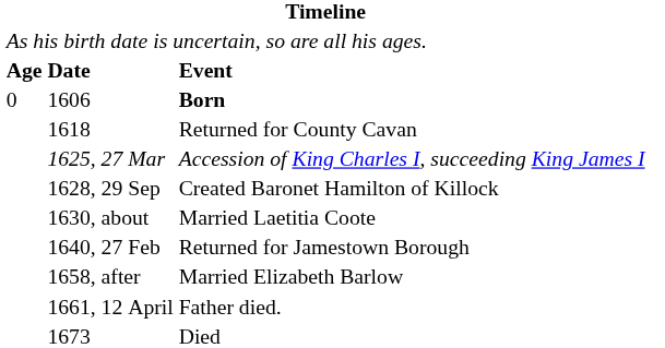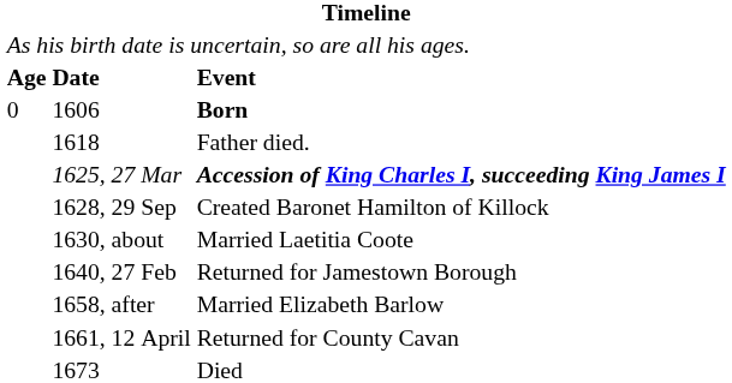 <table>
 <tr>
 <th colspan=3>Timeline</th>
 </tr>
 <tr>
 <td colspan=3><em>As his birth date is uncertain, so are all his ages.</em></td>
 </tr>
 <tr>
 <th align=left>Age</th>
 <th align=left>Date</th>
 <th align=left>Event</th>
 </tr>
 <tr>
 <td>0</td>
 <td>1606</td>
 <td><strong>Born</strong></td>
 </tr>
 <tr>
 <td></td>
 <td>1618</td>
-<td>Returned for County Cavan</td>
+<td>Father died.</td>
 </tr>
 <tr>
 <td></td>
 <td><em>1625, 27 Mar</em></td>
-<td><em>Accession of <a href='#'>King Charles I</a>, succeeding <a href='#'>King James I</a></em></td>
+<td><strong><em>Accession of <a href='#'>King Charles I</a>, succeeding <a href='#'>King James I</a></em></strong></td>
 </tr>
 <tr>
 <td></td>
 <td>1628, 29 Sep</td>
 <td>Created Baronet Hamilton of Killock</td>
 </tr>
 <tr>
 <td></td>
 <td>1630, about</td>
 <td>Married Laetitia Coote</td>
 </tr>
 <tr>
 <td></td>
 <td>1640, 27 Feb</td>
 <td>Returned for Jamestown Borough</td>
 </tr>
 <tr>
 <td></td>
 <td>1658, after</td>
 <td>Married Elizabeth Barlow</td>
 </tr>
 <tr>
 <td></td>
 <td>1661, 12 April</td>
-<td>Father died.</td>
+<td>Returned for County Cavan</td>
 </tr>
 <tr>
 <td></td>
 <td>1673</td>
 <td>Died</td>
 </tr>
 </table>
